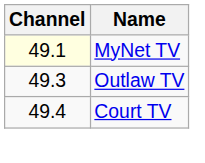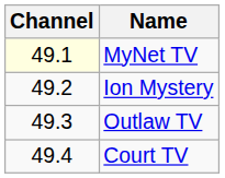 <table class="wikitable sortable">
 <tr>
 <th>Channel</th>
 <th>Name</th>
 </tr>
 <tr>
 <td style="background: lightyellow; text-align:center;">49.1</td>
 <td><a href='#'>MyNet TV</a></td>
 </tr>
 <tr>
+<td style="text-align:center;">49.2</td>
+<td><a href='#'>Ion Mystery</a></td>
+</tr>
+<tr>
 <td style="text-align:center;">49.3</td>
 <td><a href='#'>Outlaw TV</a></td>
 </tr>
 <tr>
 <td style="text-align:center;">49.4</td>
 <td><a href='#'>Court TV</a></td>
 </tr>
 </table>
